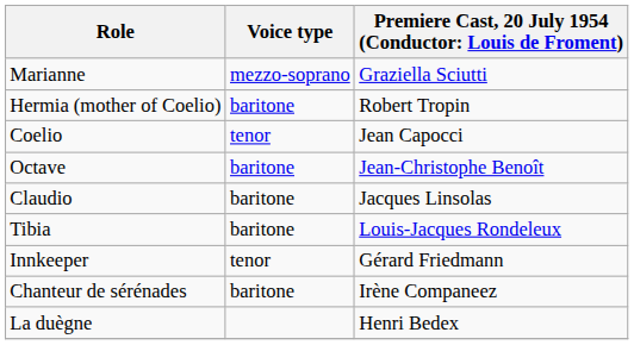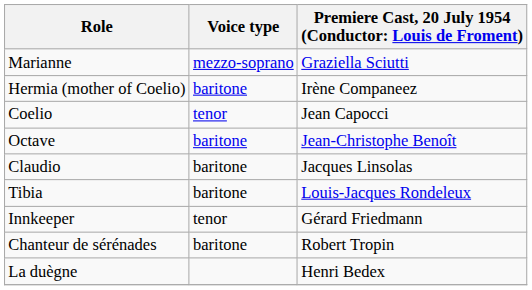 <table class="wikitable">
 <tr>
 <th>Role</th>
 <th>Voice type</th>
 <th>Premiere Cast, 20 July 1954<br>(Conductor: <a href='#'>Louis de Froment</a>)</th>
 </tr>
 <tr>
 <td>Marianne</td>
 <td><a href='#'>mezzo-soprano</a></td>
 <td><a href='#'>Graziella Sciutti</a></td>
 </tr>
 <tr>
 <td>Hermia (mother of Coelio)</td>
 <td><a href='#'>baritone</a></td>
-<td>Robert Tropin</td>
+<td>Irène Companeez</td>
 </tr>
 <tr>
 <td>Coelio</td>
 <td><a href='#'>tenor</a></td>
 <td>Jean Capocci</td>
 </tr>
 <tr>
 <td>Octave</td>
 <td><a href='#'>baritone</a></td>
 <td><a href='#'>Jean-Christophe Benoît</a></td>
 </tr>
 <tr>
 <td>Claudio</td>
 <td>baritone</td>
 <td>Jacques Linsolas</td>
 </tr>
 <tr>
 <td>Tibia</td>
 <td>baritone</td>
 <td><a href='#'>Louis-Jacques Rondeleux</a></td>
 </tr>
 <tr>
 <td>Innkeeper</td>
 <td>tenor</td>
 <td>Gérard Friedmann</td>
 </tr>
 <tr>
 <td>Chanteur de sérénades</td>
 <td>baritone</td>
-<td>Irène Companeez</td>
+<td>Robert Tropin</td>
 </tr>
 <tr>
 <td>La duègne</td>
 <td></td>
 <td>Henri Bedex</td>
 </tr>
 <tr>
 </tr>
 </table>
